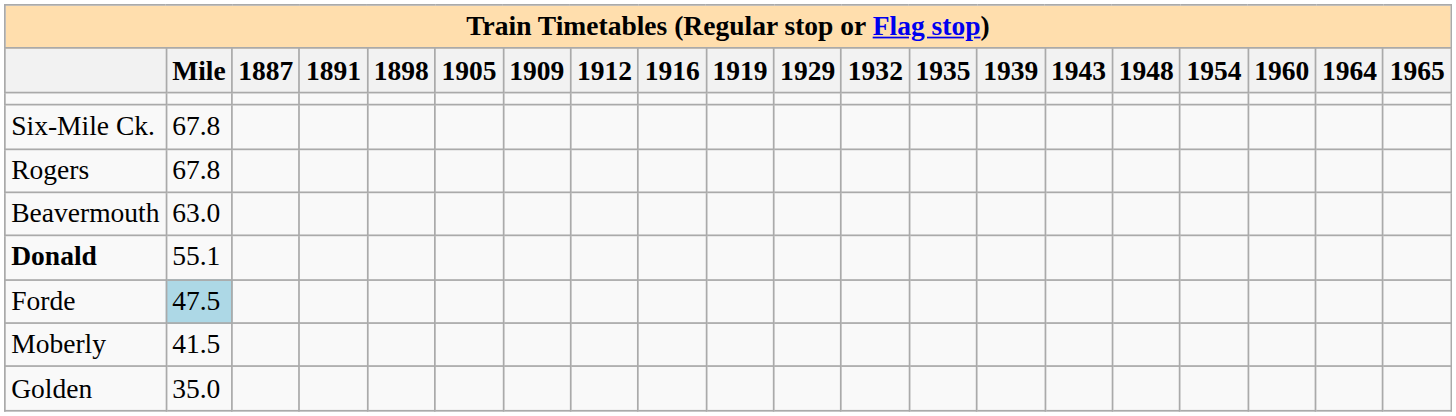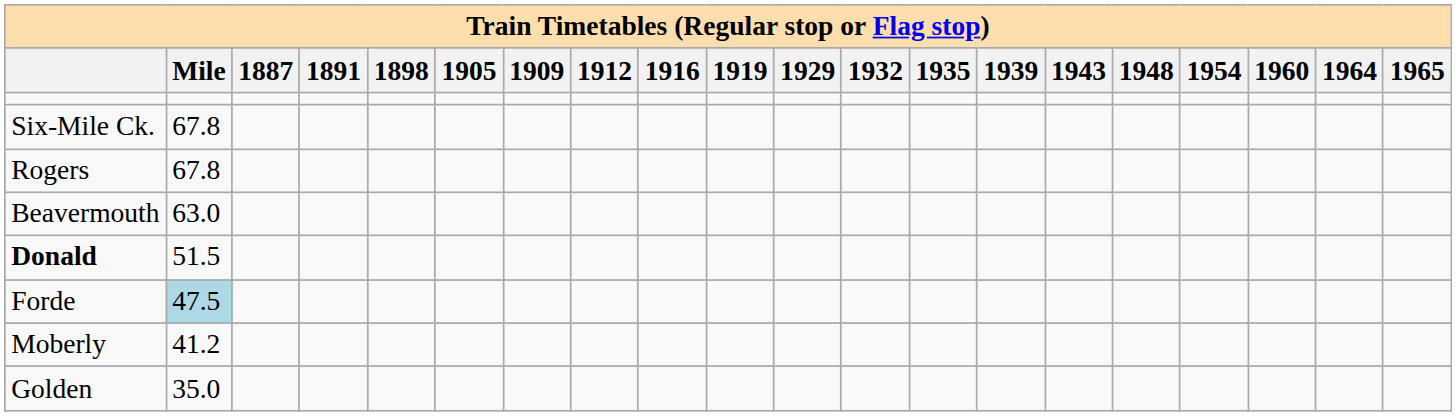 <table class="wikitable">
 <tr>
 <th colspan="20" style="background:#ffdead;">Train Timetables (Regular stop or <a href='#'>Flag stop</a>)</th>
 </tr>
 <tr>
 <th></th>
 <th>Mile</th>
 <th>1887</th>
 <th>1891</th>
 <th>1898</th>
 <th>1905</th>
 <th>1909</th>
 <th>1912</th>
 <th>1916</th>
 <th>1919</th>
 <th>1929</th>
 <th>1932</th>
 <th>1935</th>
 <th>1939</th>
 <th>1943</th>
 <th>1948</th>
 <th>1954</th>
 <th>1960</th>
 <th>1964</th>
 <th>1965</th>
 </tr>
 <tr>
 <td></td>
 <td></td>
 <td></td>
 <td></td>
 <td></td>
 <td></td>
 <td></td>
 <td></td>
 <td></td>
 <td></td>
 <td></td>
 <td></td>
 <td></td>
 <td></td>
 <td></td>
 <td></td>
 <td></td>
 <td></td>
 <td></td>
 <td></td>
 </tr>
 <tr>
 <td>Six-Mile Ck.</td>
 <td>67.8</td>
 <td></td>
 <td></td>
 <td></td>
 <td></td>
 <td></td>
 <td></td>
 <td></td>
 <td></td>
 <td></td>
 <td></td>
 <td></td>
 <td></td>
 <td></td>
 <td></td>
 <td></td>
 <td></td>
 <td></td>
 <td></td>
 </tr>
 <tr>
 <td>Rogers</td>
 <td>67.8</td>
 <td></td>
 <td></td>
 <td></td>
 <td></td>
 <td></td>
 <td></td>
 <td></td>
 <td></td>
 <td></td>
 <td></td>
 <td></td>
 <td></td>
 <td></td>
 <td></td>
 <td></td>
 <td></td>
 <td></td>
 <td></td>
 </tr>
 <tr>
 <td>Beavermouth</td>
 <td>63.0</td>
 <td></td>
 <td></td>
 <td></td>
 <td></td>
 <td></td>
 <td></td>
 <td></td>
 <td></td>
 <td></td>
 <td></td>
 <td></td>
 <td></td>
 <td></td>
 <td></td>
 <td></td>
 <td></td>
 <td></td>
 <td></td>
 </tr>
 <tr>
 <td><strong>Donald</strong></td>
-<td>55.1</td>
+<td>51.5</td>
 <td></td>
 <td></td>
 <td></td>
 <td></td>
 <td></td>
 <td></td>
 <td></td>
 <td></td>
 <td></td>
 <td></td>
 <td></td>
 <td></td>
 <td></td>
 <td></td>
 <td></td>
 <td></td>
 <td></td>
 <td></td>
 </tr>
 <tr>
 <td>Forde</td>
 <td style="background: lightblue;">47.5</td>
 <td></td>
 <td></td>
 <td></td>
 <td></td>
 <td></td>
 <td></td>
 <td></td>
 <td></td>
 <td></td>
 <td></td>
 <td></td>
 <td></td>
 <td></td>
 <td></td>
 <td></td>
 <td></td>
 <td></td>
 <td></td>
 </tr>
 <tr>
 <td>Moberly</td>
-<td>41.5</td>
+<td>41.2</td>
 <td></td>
 <td></td>
 <td></td>
 <td></td>
 <td></td>
 <td></td>
 <td></td>
 <td></td>
 <td></td>
 <td></td>
 <td></td>
 <td></td>
 <td></td>
 <td></td>
 <td></td>
 <td></td>
 <td></td>
 <td></td>
 </tr>
 <tr>
 <td>Golden</td>
 <td>35.0</td>
 <td></td>
 <td></td>
 <td></td>
 <td></td>
 <td></td>
 <td></td>
 <td></td>
 <td></td>
 <td></td>
 <td></td>
 <td></td>
 <td></td>
 <td></td>
 <td></td>
 <td></td>
 <td></td>
 <td></td>
 <td></td>
 </tr>
 </table>
